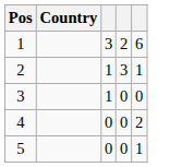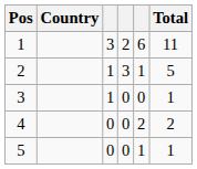 <table class=wikitable style="font-size:95%; text-align: center">
 <tr>
 <th>Pos</th>
 <th>Country</th>
 <th></th>
 <th></th>
 <th></th>
+<th>Total</th>
 </tr>
 <tr>
 <td>1</td>
 <td style="text-align:left"></td>
 <td>3</td>
 <td>2</td>
 <td>6</td>
+<td>11</td>
 </tr>
 <tr>
 <td>2</td>
 <td style="text-align:left"></td>
 <td>1</td>
 <td>3</td>
 <td>1</td>
+<td>5</td>
 </tr>
 <tr>
 <td>3</td>
 <td style="text-align:left"></td>
 <td>1</td>
 <td>0</td>
 <td>0</td>
+<td>1</td>
 </tr>
 <tr>
 <td>4</td>
 <td style="text-align:left"></td>
 <td>0</td>
 <td>0</td>
+<td>2</td>
 <td>2</td>
 </tr>
 <tr>
 <td>5</td>
 <td style="text-align:left"></td>
 <td>0</td>
 <td>0</td>
 <td>1</td>
+<td>1</td>
 </tr>
 </table>
